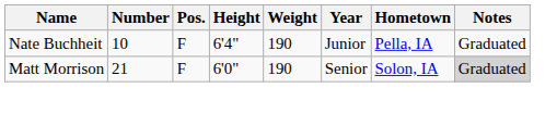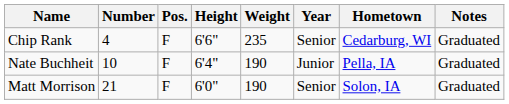 <table class="wikitable sortable" border="1">
 <tr>
 <th>Name</th>
 <th>Number</th>
 <th>Pos.</th>
 <th>Height</th>
 <th>Weight</th>
 <th>Year</th>
 <th>Hometown</th>
 <th class="unsortable">Notes</th>
+</tr>
+<tr>
+<td>Chip Rank</td>
+<td>4</td>
+<td>F</td>
+<td>6'6"</td>
+<td>235</td>
+<td>Senior</td>
+<td><a href='#'>Cedarburg, WI</a></td>
+<td>Graduated</td>
 </tr>
 <tr>
 <td>Nate Buchheit</td>
 <td>10</td>
 <td>F</td>
 <td>6'4"</td>
 <td>190</td>
 <td>Junior</td>
 <td><a href='#'>Pella, IA</a></td>
 <td>Graduated</td>
 </tr>
 <tr>
 <td>Matt Morrison</td>
 <td>21</td>
 <td>F</td>
 <td>6'0"</td>
 <td>190</td>
 <td>Senior</td>
 <td><a href='#'>Solon, IA</a></td>
-<td style="background: lightgrey;">Graduated</td>
+<td>Graduated</td>
 </tr>
 </table>
